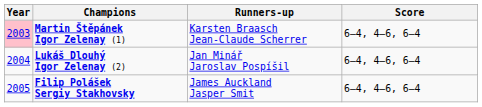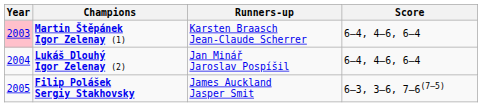 <table class="wikitable">
 <tr>
 <th>Year</th>
 <th width="200">Champions</th>
 <th width="200">Runners-up</th>
 <th width="175">Score</th>
 </tr>
 <tr>
 <td style="background: pink;"><a href='#'>2003</a></td>
 <td> <strong><a href='#'>Martin Štěpánek</a></strong><br> <strong><a href='#'>Igor Zelenay</a></strong> <small>(1)</small></td>
 <td> <a href='#'>Karsten Braasch</a><br> <a href='#'>Jean-Claude Scherrer</a></td>
 <td>6–4, 4–6, 6–4</td>
 </tr>
 <tr>
 <td><a href='#'>2004</a></td>
 <td> <strong><a href='#'>Lukáš Dlouhý</a></strong><br> <strong><a href='#'>Igor Zelenay</a></strong> <small>(2)</small></td>
 <td> <a href='#'>Jan Minář</a><br> <a href='#'>Jaroslav Pospíšil</a></td>
 <td>6–4, 4–6, 6–4</td>
 </tr>
 <tr>
 <td><a href='#'>2005</a></td>
 <td> <strong><a href='#'>Filip Polášek</a></strong><br> <strong><a href='#'>Sergiy Stakhovsky</a></strong></td>
 <td> <a href='#'>James Auckland</a><br> <a href='#'>Jasper Smit</a></td>
-<td>6–4, 4–6, 6–4</td>
+<td>6–3, 3–6, 7–6<sup>(7–5)</sup></td>
 </tr>
 </table>
